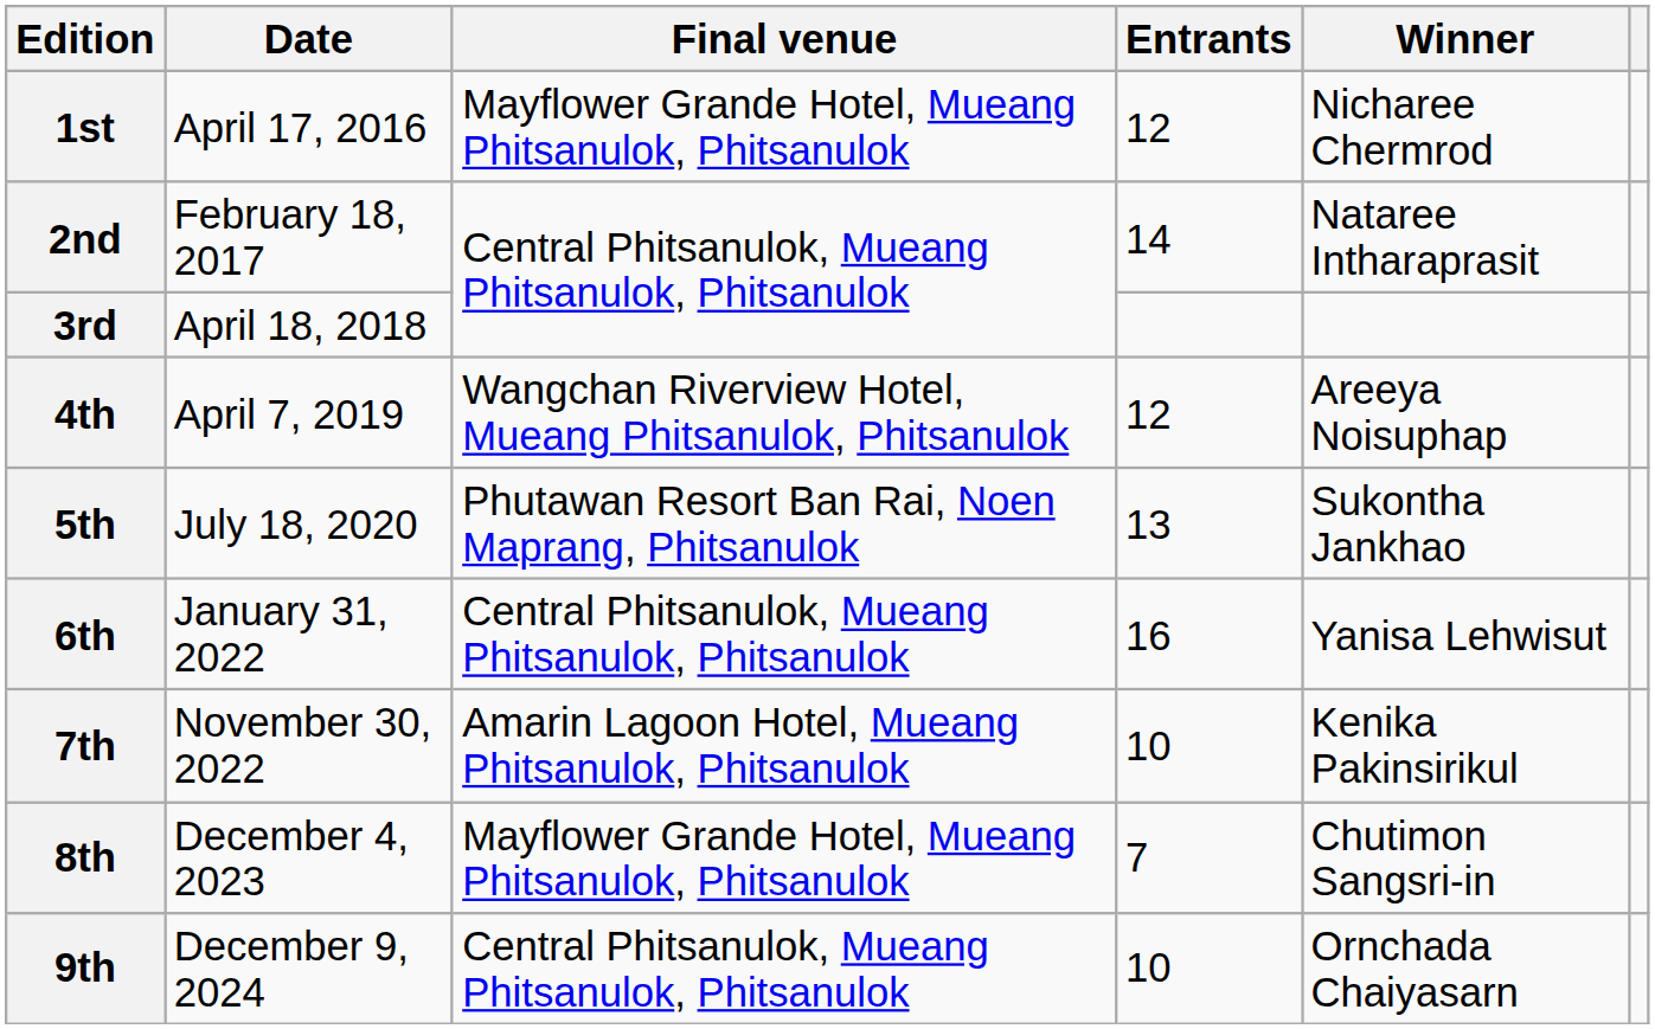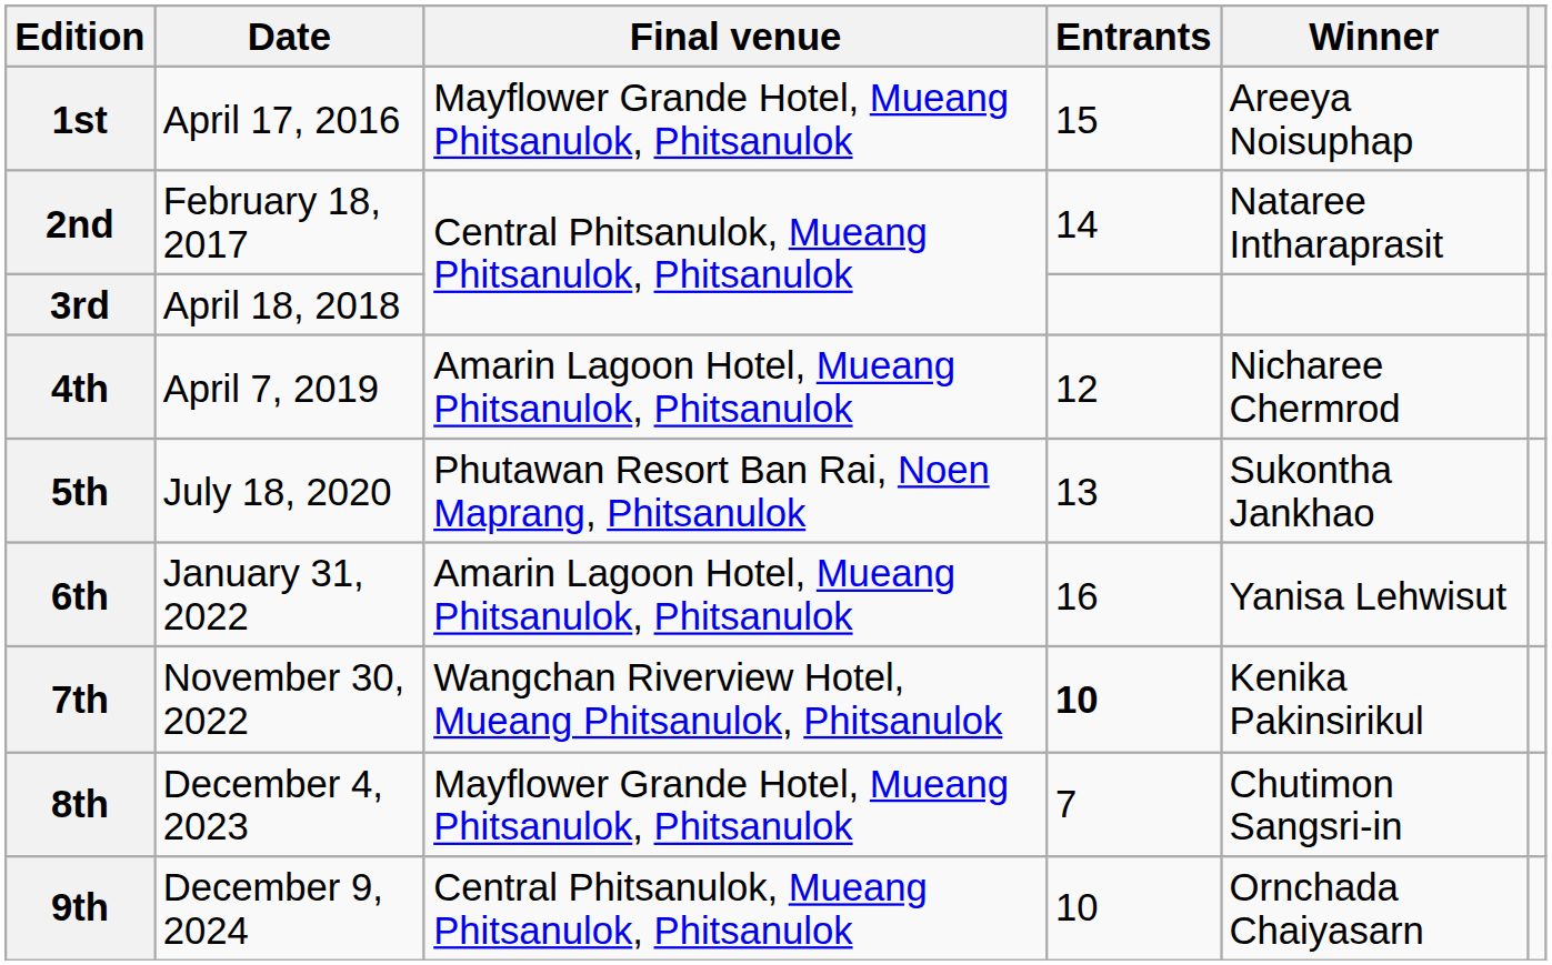 <table class="wikitable defaultcenter col2left col3left col5left" style="font-size:95%;">
 <tr>
 <th>Edition</th>
 <th>Date</th>
 <th>Final venue</th>
 <th>Entrants</th>
 <th>Winner</th>
 <th></th>
 </tr>
 <tr>
 <th>1st</th>
 <td>April 17, 2016</td>
 <td>Mayflower Grande Hotel, <a href='#'>Mueang Phitsanulok</a>, <a href='#'>Phitsanulok</a></td>
-<td>12</td>
-<td>Nicharee Chermrod</td>
+<td>15</td>
+<td>Areeya Noisuphap</td>
 <td></td>
 </tr>
 <tr>
 <th>2nd</th>
 <td>February 18, 2017</td>
 <td rowspan=2>Central Phitsanulok, <a href='#'>Mueang Phitsanulok</a>, <a href='#'>Phitsanulok</a></td>
 <td>14</td>
 <td>Nataree Intharaprasit</td>
 <td></td>
 </tr>
 <tr>
 <th>3rd</th>
 <td>April 18, 2018</td>
 <td></td>
 <td></td>
 <td></td>
 </tr>
 <tr>
 <th>4th</th>
 <td>April 7, 2019</td>
-<td>Wangchan Riverview Hotel, <a href='#'>Mueang Phitsanulok</a>, <a href='#'>Phitsanulok</a></td>
+<td>Amarin Lagoon Hotel, <a href='#'>Mueang Phitsanulok</a>, <a href='#'>Phitsanulok</a></td>
 <td>12</td>
-<td>Areeya Noisuphap</td>
+<td>Nicharee Chermrod</td>
 <td></td>
 </tr>
 <tr>
 <th>5th</th>
 <td>July 18, 2020</td>
 <td>Phutawan Resort Ban Rai, <a href='#'>Noen Maprang</a>, <a href='#'>Phitsanulok</a></td>
 <td>13</td>
 <td>Sukontha Jankhao</td>
 <td></td>
 </tr>
 <tr>
 <th>6th</th>
 <td>January 31, 2022</td>
-<td>Central Phitsanulok, <a href='#'>Mueang Phitsanulok</a>, <a href='#'>Phitsanulok</a></td>
+<td>Amarin Lagoon Hotel, <a href='#'>Mueang Phitsanulok</a>, <a href='#'>Phitsanulok</a></td>
 <td>16</td>
 <td>Yanisa Lehwisut</td>
 <td></td>
 </tr>
 <tr>
 <th>7th</th>
 <td>November 30, 2022</td>
-<td>Amarin Lagoon Hotel, <a href='#'>Mueang Phitsanulok</a>, <a href='#'>Phitsanulok</a></td>
-<td>10</td>
+<td>Wangchan Riverview Hotel, <a href='#'>Mueang Phitsanulok</a>, <a href='#'>Phitsanulok</a></td>
+<td><strong>10</strong></td>
 <td>Kenika Pakinsirikul</td>
 <td></td>
 </tr>
 <tr>
 <th>8th</th>
 <td>December 4, 2023</td>
 <td>Mayflower Grande Hotel, <a href='#'>Mueang Phitsanulok</a>, <a href='#'>Phitsanulok</a></td>
 <td>7</td>
 <td>Chutimon Sangsri-in</td>
 <td></td>
 </tr>
 <tr>
 <th>9th</th>
 <td>December 9, 2024</td>
 <td>Central Phitsanulok, <a href='#'>Mueang Phitsanulok</a>, <a href='#'>Phitsanulok</a></td>
 <td>10</td>
 <td>Ornchada Chaiyasarn</td>
 <td></td>
 </tr>
 </table>
